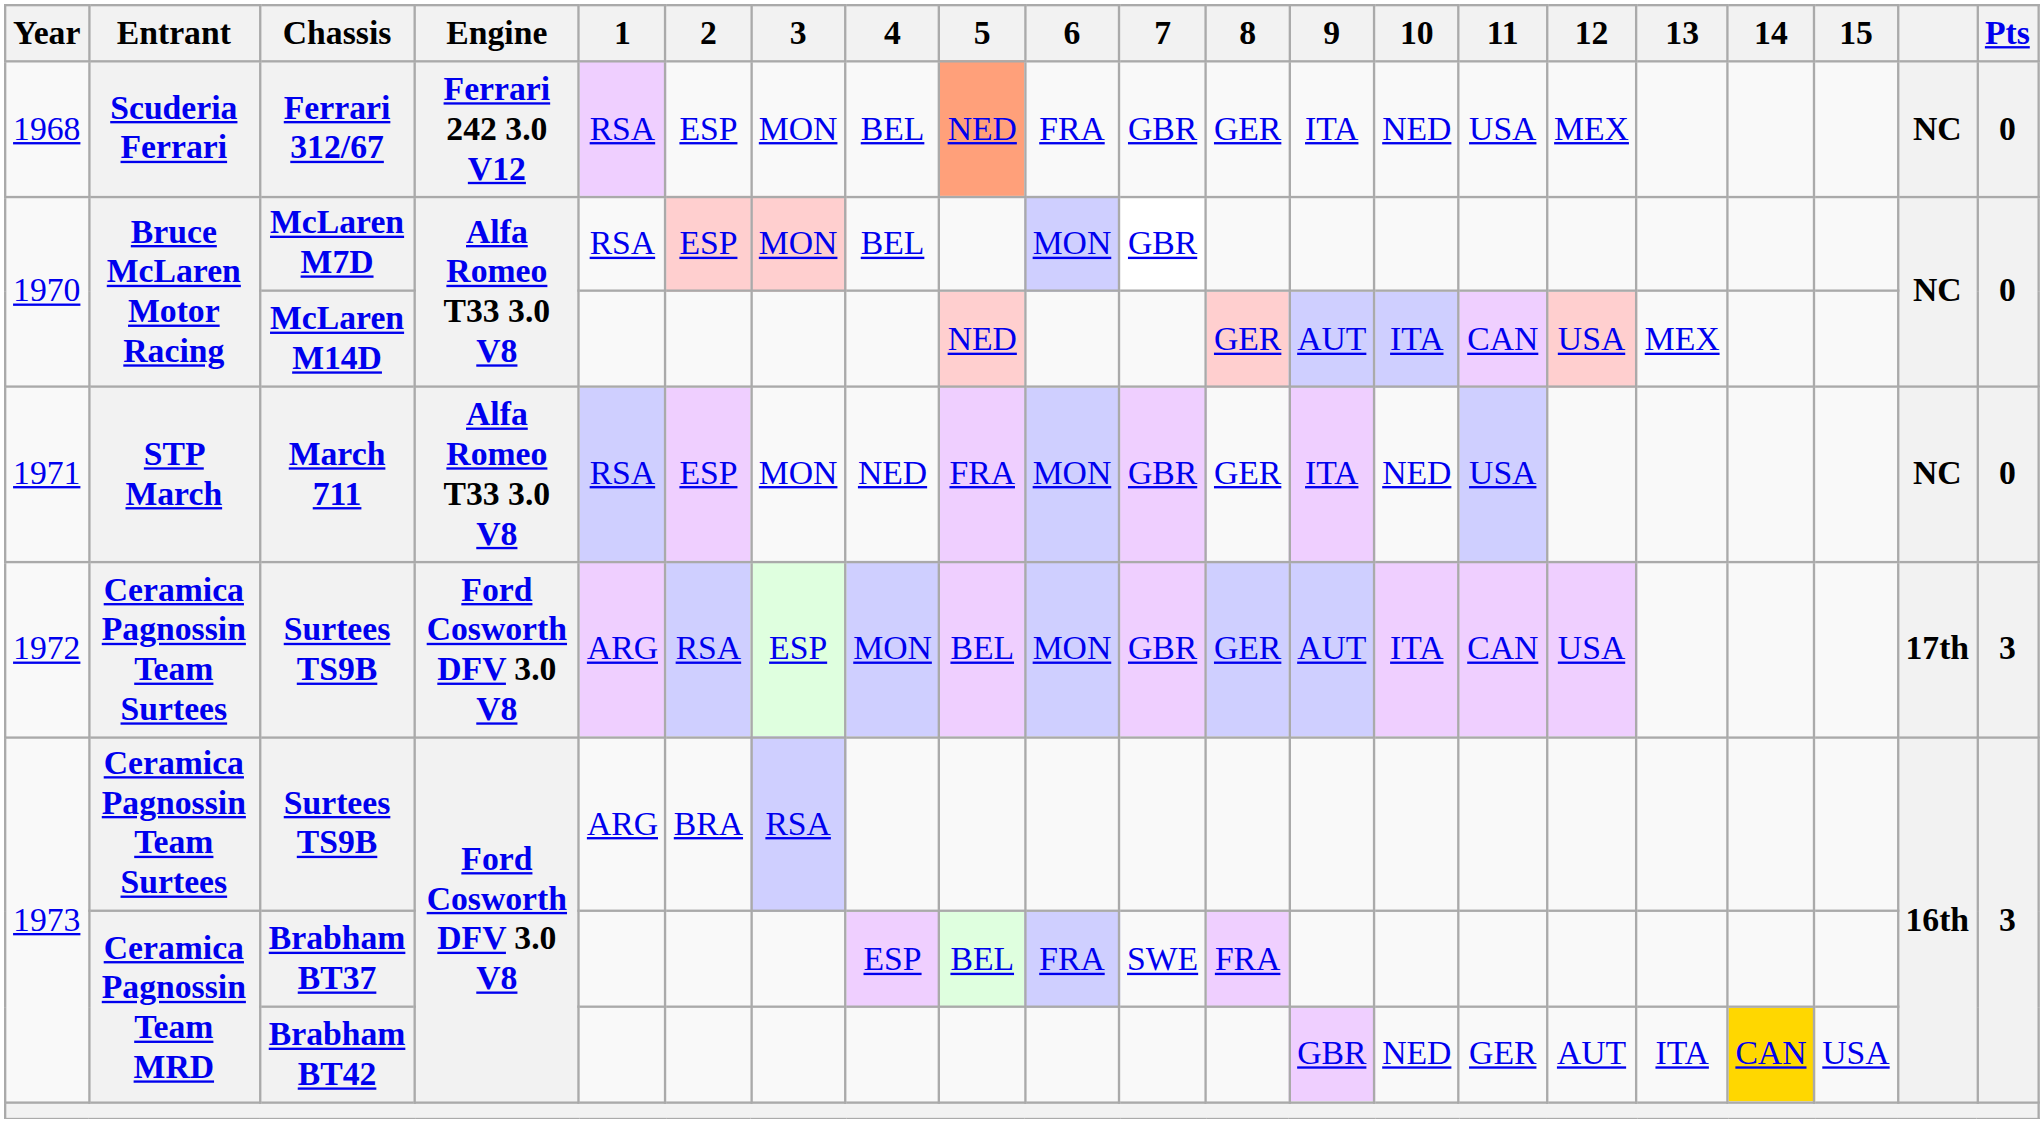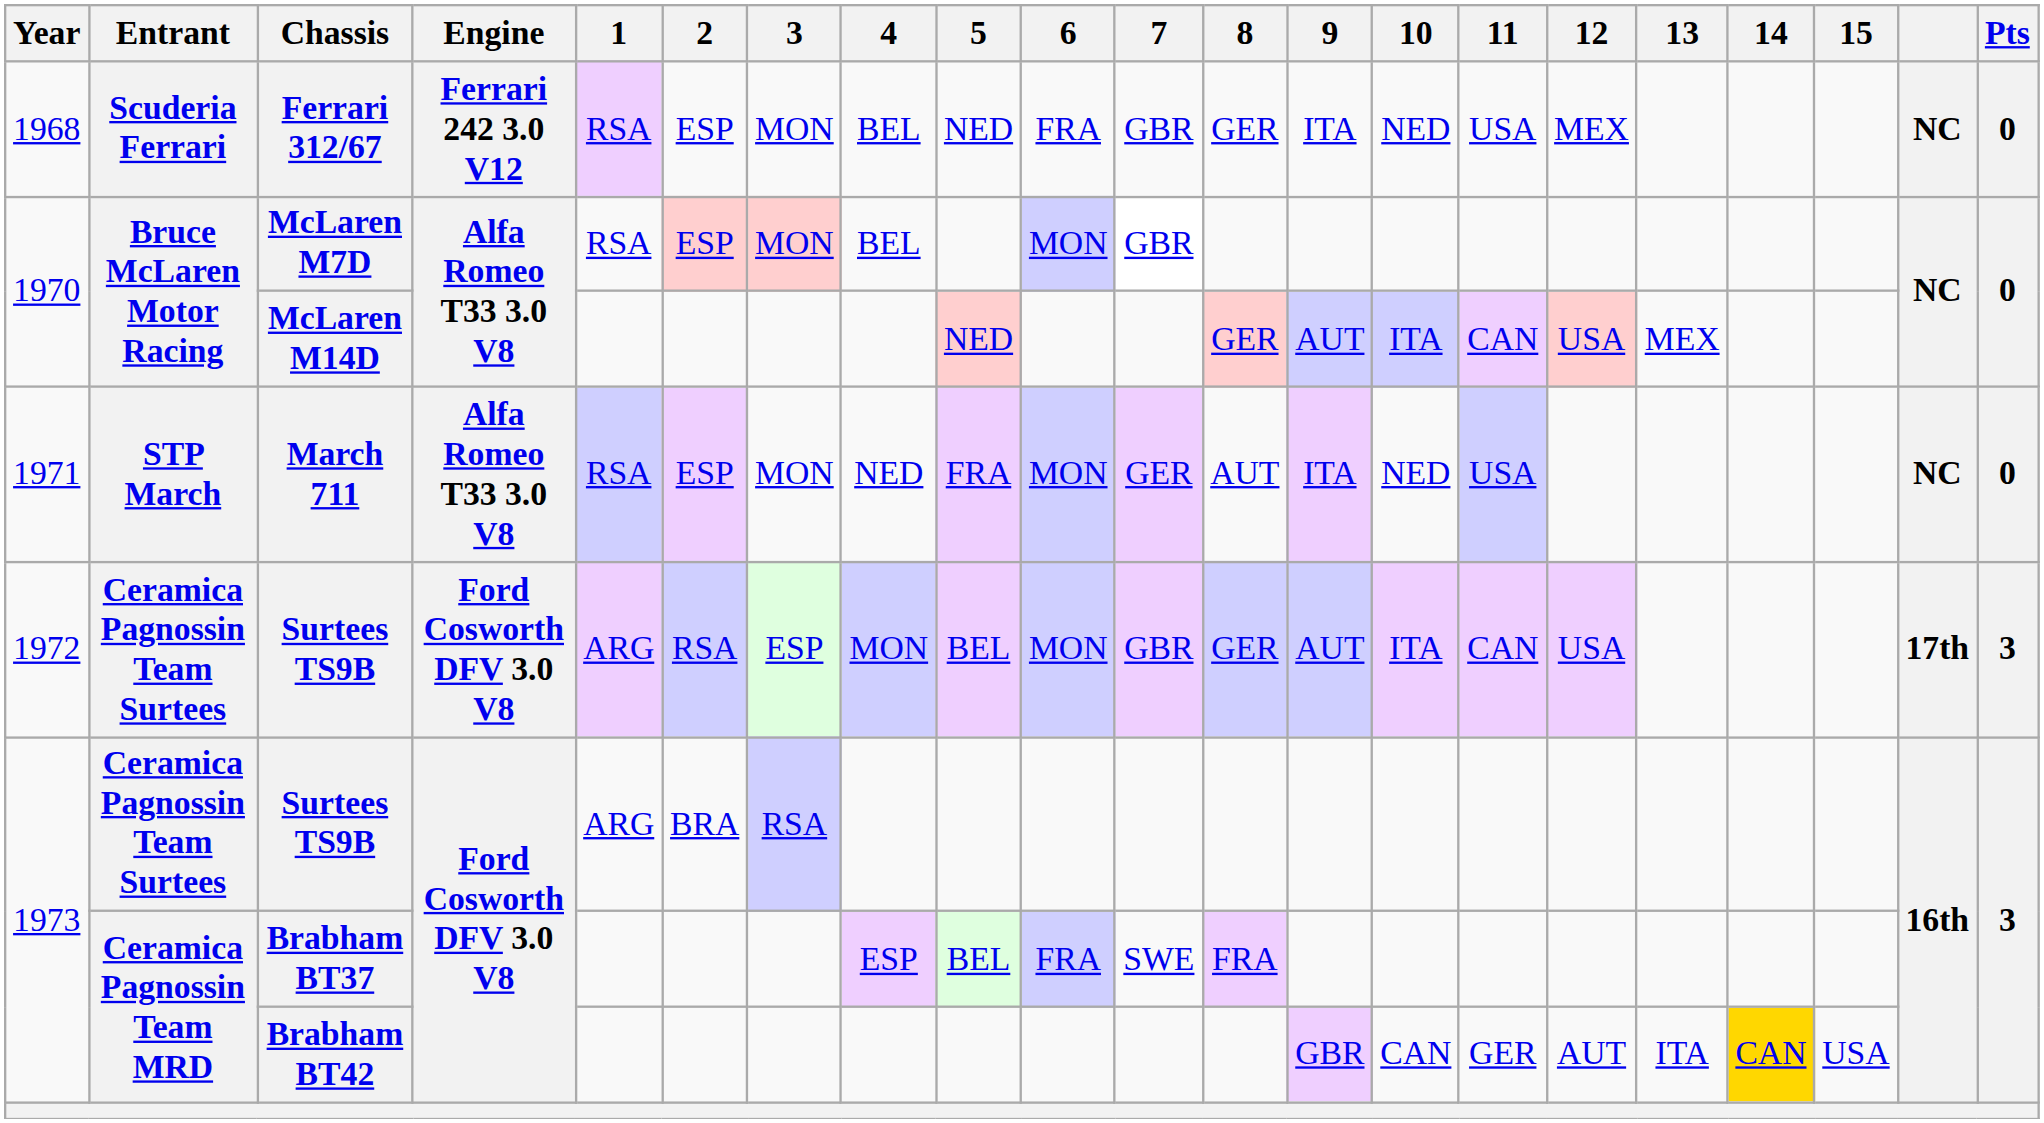 <table class="wikitable" style="text-align:center; font-size:90%">
 <tr>
 <th>Year</th>
 <th>Entrant</th>
 <th>Chassis</th>
 <th>Engine</th>
 <th>1</th>
 <th>2</th>
 <th>3</th>
 <th>4</th>
 <th>5</th>
 <th>6</th>
 <th>7</th>
 <th>8</th>
 <th>9</th>
 <th>10</th>
 <th>11</th>
 <th>12</th>
 <th>13</th>
 <th>14</th>
 <th>15</th>
 <th></th>
 <th><a href='#'>Pts</a></th>
 </tr>
 <tr>
 <td><a href='#'>1968</a></td>
 <th><a href='#'>Scuderia Ferrari</a></th>
 <th><a href='#'>Ferrari</a> <a href='#'>312/67</a></th>
 <th><a href='#'>Ferrari</a> 242 3.0 <a href='#'>V12</a></th>
 <td style="background:#EFCFFF;"><a href='#'>RSA</a><br></td>
 <td><a href='#'>ESP</a></td>
 <td><a href='#'>MON</a></td>
 <td><a href='#'>BEL</a></td>
-<td style="background: lightsalmon;"><a href='#'>NED</a></td>
+<td><a href='#'>NED</a></td>
 <td><a href='#'>FRA</a></td>
 <td><a href='#'>GBR</a></td>
 <td><a href='#'>GER</a></td>
 <td><a href='#'>ITA</a></td>
 <td><a href='#'>NED</a></td>
 <td><a href='#'>USA</a></td>
 <td><a href='#'>MEX</a></td>
 <td></td>
 <td></td>
 <td></td>
 <th>NC</th>
 <th>0</th>
 </tr>
 <tr>
 <td rowspan=2><a href='#'>1970</a></td>
 <th rowspan=2><a href='#'>Bruce McLaren Motor Racing</a></th>
 <th><a href='#'>McLaren</a> <a href='#'>M7D</a></th>
 <th rowspan=2><a href='#'>Alfa Romeo</a> T33 3.0 <a href='#'>V8</a></th>
 <td><a href='#'>RSA</a></td>
 <td style="background:#FFCFCF;"><a href='#'>ESP</a><br></td>
 <td style="background:#FFCFCF;"><a href='#'>MON</a><br></td>
 <td><a href='#'>BEL</a></td>
 <td></td>
 <td style="background:#CFCFFF;"><a href='#'>MON</a><br></td>
 <td style="background:#FFFFFF;"><a href='#'>GBR</a><br></td>
 <td></td>
 <td></td>
 <td></td>
 <td></td>
 <td></td>
 <td></td>
 <td></td>
 <td></td>
 <th rowspan=2>NC</th>
 <th rowspan=2>0</th>
 </tr>
 <tr>
 <th><a href='#'>McLaren</a> <a href='#'>M14D</a></th>
 <td></td>
 <td></td>
 <td></td>
 <td></td>
 <td style="background:#FFCFCF;"><a href='#'>NED</a><br></td>
 <td></td>
 <td></td>
 <td style="background:#FFCFCF;"><a href='#'>GER</a><br></td>
 <td style="background:#CFCFFF;"><a href='#'>AUT</a><br></td>
 <td style="background:#CFCFFF;"><a href='#'>ITA</a><br></td>
 <td style="background:#EFCFFF;"><a href='#'>CAN</a><br></td>
 <td style="background:#FFCFCF;"><a href='#'>USA</a><br></td>
 <td><a href='#'>MEX</a></td>
 <td></td>
 <td></td>
 </tr>
 <tr>
 <td><a href='#'>1971</a></td>
 <th><a href='#'>STP</a> <a href='#'>March</a></th>
 <th><a href='#'>March</a> <a href='#'>711</a></th>
 <th><a href='#'>Alfa Romeo</a> T33 3.0 <a href='#'>V8</a></th>
 <td style="background:#CFCFFF;"><a href='#'>RSA</a><br></td>
 <td style="background:#EFCFFF;"><a href='#'>ESP</a><br></td>
 <td><a href='#'>MON</a></td>
 <td><a href='#'>NED</a></td>
 <td style="background:#EFCFFF;"><a href='#'>FRA</a><br></td>
 <td style="background:#CFCFFF;"><a href='#'>MON</a><br></td>
-<td style="background:#EFCFFF;"><a href='#'>GBR</a><br></td>
-<td><a href='#'>GER</a></td>
+<td style="background:#EFCFFF;"><a href='#'>GER</a><br></td>
+<td><a href='#'>AUT</a></td>
 <td style="background:#EFCFFF;"><a href='#'>ITA</a><br></td>
 <td><a href='#'>NED</a></td>
 <td style="background:#CFCFFF;"><a href='#'>USA</a><br></td>
 <td></td>
 <td></td>
 <td></td>
 <td></td>
 <th>NC</th>
 <th>0</th>
 </tr>
 <tr>
 <td><a href='#'>1972</a></td>
 <th><a href='#'>Ceramica Pagnossin Team Surtees</a></th>
 <th><a href='#'>Surtees</a> <a href='#'>TS9B</a></th>
 <th><a href='#'>Ford Cosworth DFV</a> 3.0 <a href='#'>V8</a></th>
 <td style="background:#EFCFFF;"><a href='#'>ARG</a><br></td>
 <td style="background:#CFCFFF;"><a href='#'>RSA</a><br></td>
 <td style="background:#DFFFDF;"><a href='#'>ESP</a><br></td>
 <td style="background:#CFCFFF;"><a href='#'>MON</a><br></td>
 <td style="background:#EFCFFF;"><a href='#'>BEL</a><br></td>
 <td style="background:#CFCFFF;"><a href='#'>MON</a><br></td>
 <td style="background:#EFCFFF;"><a href='#'>GBR</a><br></td>
 <td style="background:#CFCFFF;"><a href='#'>GER</a><br></td>
 <td style="background:#CFCFFF;"><a href='#'>AUT</a><br></td>
 <td style="background:#EFCFFF;"><a href='#'>ITA</a><br></td>
 <td style="background:#EFCFFF;"><a href='#'>CAN</a><br></td>
 <td style="background:#EFCFFF;"><a href='#'>USA</a><br></td>
 <td></td>
 <td></td>
 <td></td>
 <th>17th</th>
 <th>3</th>
 </tr>
 <tr>
 <td rowspan=3><a href='#'>1973</a></td>
 <th><a href='#'>Ceramica Pagnossin Team Surtees</a></th>
 <th><a href='#'>Surtees</a> <a href='#'>TS9B</a></th>
 <th rowspan=3><a href='#'>Ford Cosworth DFV</a> 3.0 <a href='#'>V8</a></th>
 <td><a href='#'>ARG</a></td>
 <td><a href='#'>BRA</a></td>
 <td style="background:#CFCFFF;"><a href='#'>RSA</a><br></td>
 <td></td>
 <td></td>
 <td></td>
 <td></td>
 <td></td>
 <td></td>
 <td></td>
 <td></td>
 <td></td>
 <td></td>
 <td></td>
 <td></td>
 <th rowspan=3>16th</th>
 <th rowspan=3>3</th>
 </tr>
 <tr>
 <th rowspan=2><a href='#'>Ceramica Pagnossin Team MRD</a></th>
 <th><a href='#'>Brabham</a> <a href='#'>BT37</a></th>
 <td></td>
 <td></td>
 <td></td>
 <td style="background:#EFCFFF;"><a href='#'>ESP</a><br></td>
 <td style="background:#DFFFDF;"><a href='#'>BEL</a><br></td>
 <td style="background:#CFCFFF;"><a href='#'>FRA</a><br></td>
 <td><a href='#'>SWE</a></td>
 <td style="background:#EFCFFF;"><a href='#'>FRA</a><br></td>
 <td></td>
 <td></td>
 <td></td>
 <td></td>
 <td></td>
 <td></td>
 <td></td>
 </tr>
 <tr>
 <th><a href='#'>Brabham</a> <a href='#'>BT42</a></th>
 <td></td>
 <td></td>
 <td></td>
 <td></td>
 <td></td>
 <td></td>
 <td></td>
 <td></td>
 <td style="background:#EFCFFF;"><a href='#'>GBR</a><br></td>
-<td><a href='#'>NED</a></td>
+<td><a href='#'>CAN</a></td>
 <td><a href='#'>GER</a></td>
 <td><a href='#'>AUT</a></td>
 <td><a href='#'>ITA</a></td>
 <td style="background: gold;"><a href='#'>CAN</a></td>
 <td><a href='#'>USA</a></td>
 </tr>
 <tr>
 <th colspan="21"></th>
 </tr>
 </table>
